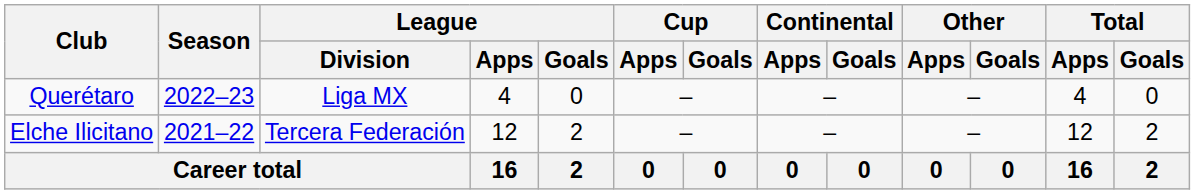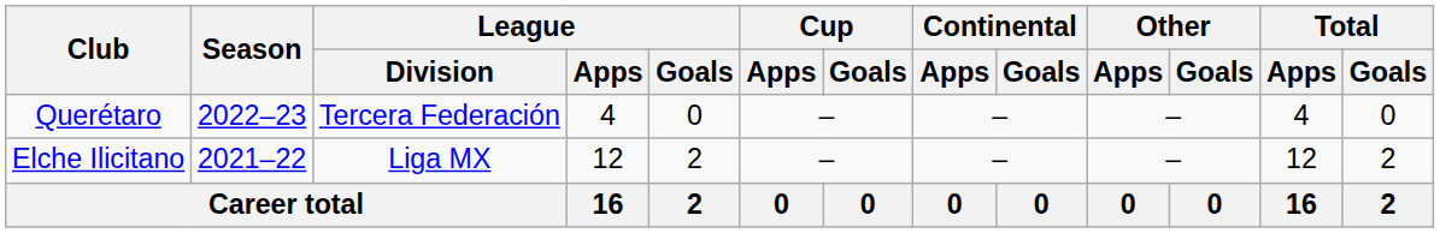 <table class="wikitable" style="text-align: center">
 <tr>
 <th rowspan="2">Club</th>
 <th rowspan="2">Season</th>
 <th colspan="3">League</th>
 <th colspan="2">Cup</th>
 <th colspan="2">Continental</th>
 <th colspan="2">Other</th>
 <th colspan="2">Total</th>
 </tr>
 <tr>
 <th>Division</th>
 <th>Apps</th>
 <th>Goals</th>
 <th>Apps</th>
 <th>Goals</th>
 <th>Apps</th>
 <th>Goals</th>
 <th>Apps</th>
 <th>Goals</th>
 <th>Apps</th>
 <th>Goals</th>
 </tr>
 <tr>
 <td><a href='#'>Querétaro</a></td>
 <td><a href='#'>2022–23</a></td>
-<td><a href='#'>Liga MX</a></td>
+<td><a href='#'>Tercera Federación</a></td>
 <td>4</td>
 <td>0</td>
 <td colspan="2">–</td>
 <td colspan="2">–</td>
 <td colspan="2">–</td>
 <td>4</td>
 <td>0</td>
 </tr>
 <tr>
 <td><a href='#'>Elche Ilicitano</a></td>
 <td><a href='#'>2021–22</a></td>
-<td><a href='#'>Tercera Federación</a></td>
+<td><a href='#'>Liga MX</a></td>
 <td>12</td>
 <td>2</td>
 <td colspan="2">–</td>
 <td colspan="2">–</td>
 <td colspan="2">–</td>
 <td>12</td>
 <td>2</td>
 </tr>
 <tr>
 <th colspan="3"><strong>Career total</strong></th>
 <th>16</th>
 <th>2</th>
 <th>0</th>
 <th>0</th>
 <th>0</th>
 <th>0</th>
 <th>0</th>
 <th>0</th>
 <th>16</th>
 <th>2</th>
 </tr>
 </table>
